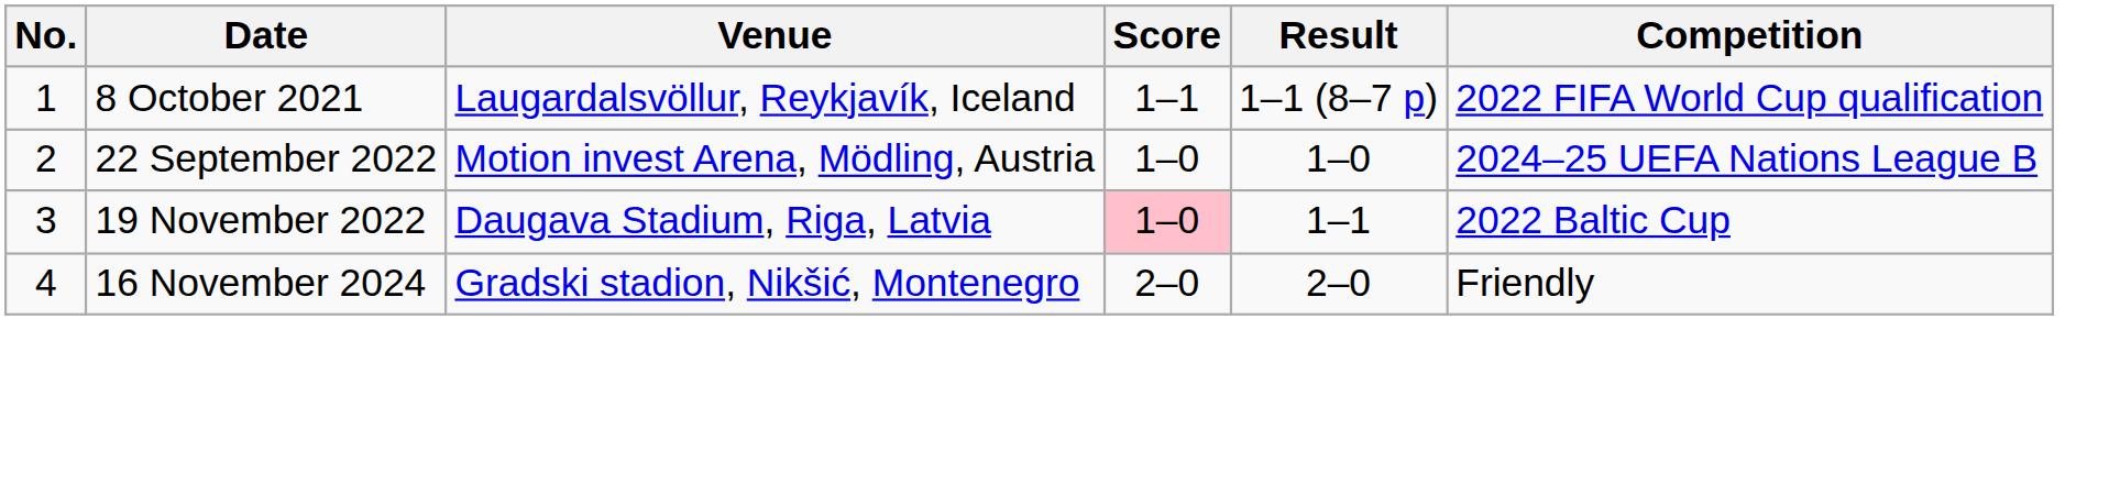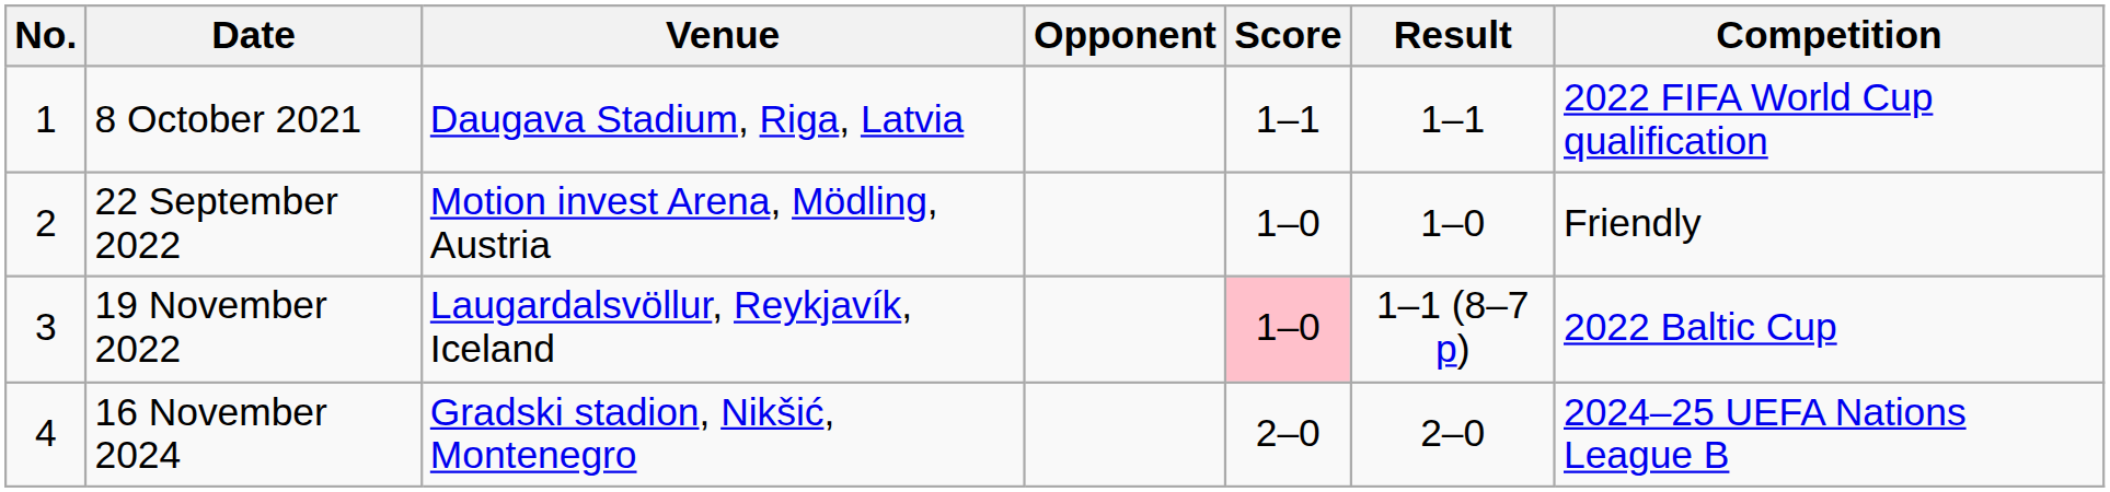 <table class="wikitable sortable">
 <tr>
 <th scope="col">No.</th>
 <th scope="col">Date</th>
 <th scope="col">Venue</th>
+<th scope="col">Opponent</th>
 <th scope="col">Score</th>
 <th scope="col">Result</th>
 <th scope="col">Competition</th>
 </tr>
 <tr>
 <td align="center">1</td>
 <td>8 October 2021</td>
-<td><a href='#'>Laugardalsvöllur</a>, <a href='#'>Reykjavík</a>, Iceland</td>
+<td><a href='#'>Daugava Stadium</a>, <a href='#'>Riga</a>, <a href='#'>Latvia</a></td>
+<td></td>
 <td align="center">1–1</td>
-<td align="center">1–1 (8–7 <a href='#'>p</a>)</td>
+<td align="center">1–1</td>
 <td><a href='#'>2022 FIFA World Cup qualification</a></td>
 </tr>
 <tr>
 <td align="center">2</td>
 <td>22 September 2022</td>
 <td><a href='#'>Motion invest Arena</a>, <a href='#'>Mödling</a>, Austria</td>
+<td></td>
 <td align="center">1–0</td>
 <td align="center">1–0</td>
-<td><a href='#'>2024–25 UEFA Nations League B</a></td>
+<td>Friendly</td>
 </tr>
 <tr>
 <td align="center">3</td>
 <td>19 November 2022</td>
-<td><a href='#'>Daugava Stadium</a>, <a href='#'>Riga</a>, <a href='#'>Latvia</a></td>
+<td><a href='#'>Laugardalsvöllur</a>, <a href='#'>Reykjavík</a>, Iceland</td>
+<td></td>
 <td align="center" style="background: pink;">1–0</td>
-<td align="center">1–1</td>
+<td align="center">1–1 (8–7 <a href='#'>p</a>)</td>
 <td><a href='#'>2022 Baltic Cup</a></td>
 </tr>
 <tr>
 <td align="center">4</td>
 <td>16 November 2024</td>
 <td><a href='#'>Gradski stadion</a>, <a href='#'>Nikšić</a>, <a href='#'>Montenegro</a></td>
+<td></td>
 <td align="center">2–0</td>
 <td align="center">2–0</td>
-<td>Friendly</td>
+<td><a href='#'>2024–25 UEFA Nations League B</a></td>
 </tr>
 </table>
